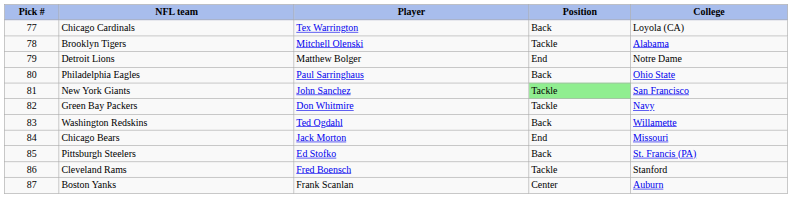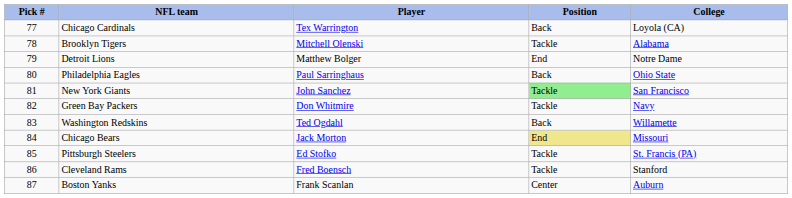 <table class="wikitable sortable sortable" style="width: 100%">
 <tr>
 <th style="background:#A8BDEC;" width=7%>Pick #</th>
 <th width=30% style="background:#A8BDEC;">NFL team</th>
 <th width=30% style="background:#A8BDEC;">Player</th>
 <th width=13% style="background:#A8BDEC;">Position</th>
 <th style="background:#A8BDEC;">College</th>
 </tr>
 <tr>
 <td align=center>77</td>
 <td>Chicago Cardinals</td>
 <td><a href='#'>Tex Warrington</a></td>
 <td>Back</td>
 <td>Loyola (CA)</td>
 </tr>
 <tr>
 <td align=center>78</td>
 <td>Brooklyn Tigers</td>
 <td><a href='#'>Mitchell Olenski</a></td>
 <td>Tackle</td>
 <td><a href='#'>Alabama</a></td>
 </tr>
 <tr>
 <td align=center>79</td>
 <td>Detroit Lions</td>
 <td>Matthew Bolger</td>
 <td>End</td>
 <td>Notre Dame</td>
 </tr>
 <tr>
 <td align=center>80</td>
 <td>Philadelphia Eagles</td>
 <td><a href='#'>Paul Sarringhaus</a></td>
 <td>Back</td>
 <td><a href='#'>Ohio State</a></td>
 </tr>
 <tr>
 <td align=center>81</td>
 <td>New York Giants</td>
 <td><a href='#'>John Sanchez</a></td>
 <td style="background: lightgreen;">Tackle</td>
 <td><a href='#'>San Francisco</a></td>
 </tr>
 <tr>
 <td align=center>82</td>
 <td>Green Bay Packers</td>
 <td><a href='#'>Don Whitmire</a></td>
 <td>Tackle</td>
 <td><a href='#'>Navy</a></td>
 </tr>
 <tr>
 <td align=center>83</td>
 <td>Washington Redskins</td>
 <td><a href='#'>Ted Ogdahl</a></td>
 <td>Back</td>
 <td><a href='#'>Willamette</a></td>
 </tr>
 <tr>
 <td align=center>84</td>
 <td>Chicago Bears</td>
 <td><a href='#'>Jack Morton</a></td>
-<td>End</td>
+<td style="background: khaki;">End</td>
 <td><a href='#'>Missouri</a></td>
 </tr>
 <tr>
 <td align=center>85</td>
 <td>Pittsburgh Steelers</td>
 <td><a href='#'>Ed Stofko</a></td>
-<td>Back</td>
+<td>Tackle</td>
 <td><a href='#'>St. Francis (PA)</a></td>
 </tr>
 <tr>
 <td align=center>86</td>
 <td>Cleveland Rams</td>
 <td><a href='#'>Fred Boensch</a></td>
 <td>Tackle</td>
 <td>Stanford</td>
 </tr>
 <tr>
 <td align=center>87</td>
 <td>Boston Yanks</td>
 <td>Frank Scanlan</td>
 <td>Center</td>
 <td><a href='#'>Auburn</a></td>
 </tr>
 </table>
